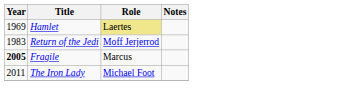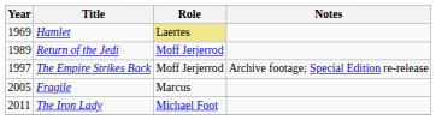 <table class="wikitable sortable">
 <tr>
 <th>Year</th>
 <th>Title</th>
 <th>Role</th>
 <th>Notes</th>
 </tr>
 <tr>
 <td>1969</td>
 <td><em><a href='#'>Hamlet</a></em></td>
 <td style="background: khaki;">Laertes</td>
 <td></td>
 </tr>
 <tr>
-<td>1983</td>
+<td>1989</td>
 <td><em><a href='#'>Return of the Jedi</a></em></td>
 <td><a href='#'>Moff Jerjerrod</a></td>
 <td></td>
 </tr>
 <tr>
-<td><strong>2005</strong></td>
+<td>1997</td>
+<td><em><a href='#'>The Empire Strikes Back</a></em></td>
+<td>Moff Jerjerrod</td>
+<td>Archive footage; <a href='#'>Special Edition</a> re-release</td>
+</tr>
+<tr>
+<td>2005</td>
 <td><em><a href='#'>Fragile</a></em></td>
 <td>Marcus</td>
 <td></td>
 </tr>
 <tr>
 <td>2011</td>
 <td><em><a href='#'>The Iron Lady</a></em></td>
 <td><a href='#'>Michael Foot</a></td>
 <td></td>
 </tr>
 <tr>
 </tr>
 </table>
